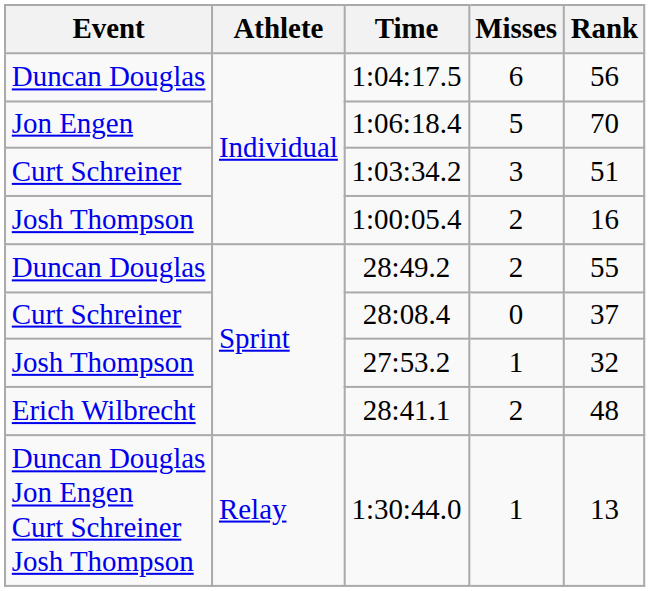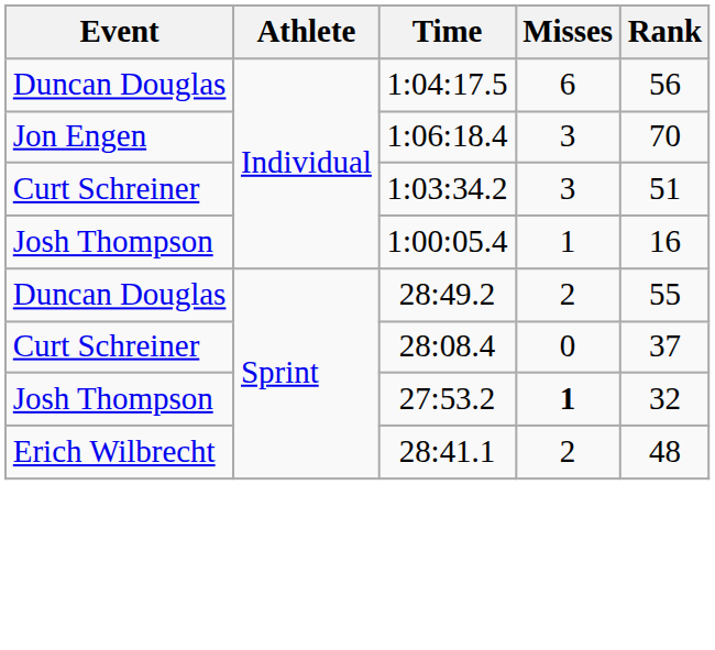 <table class=wikitable style=font-size:90%;text-align:center>
 <tr>
 <th>Event</th>
 <th>Athlete</th>
 <th>Time</th>
 <th>Misses</th>
 <th>Rank</th>
 </tr>
 <tr>
 <td align=left><a href='#'>Duncan Douglas</a></td>
 <td align=left rowspan=4><a href='#'>Individual</a></td>
 <td>1:04:17.5</td>
 <td>6</td>
 <td>56</td>
 </tr>
 <tr>
 <td align=left><a href='#'>Jon Engen</a></td>
 <td>1:06:18.4</td>
-<td>5</td>
+<td>3</td>
 <td>70</td>
 </tr>
 <tr>
 <td align=left><a href='#'>Curt Schreiner</a></td>
 <td>1:03:34.2</td>
 <td>3</td>
 <td>51</td>
 </tr>
 <tr>
 <td align=left><a href='#'>Josh Thompson</a></td>
 <td>1:00:05.4</td>
-<td>2</td>
+<td>1</td>
 <td>16</td>
 </tr>
 <tr>
 <td align=left><a href='#'>Duncan Douglas</a></td>
 <td align=left rowspan=4><a href='#'>Sprint</a></td>
 <td>28:49.2</td>
 <td>2</td>
 <td>55</td>
 </tr>
 <tr>
 <td align=left><a href='#'>Curt Schreiner</a></td>
 <td>28:08.4</td>
 <td>0</td>
 <td>37</td>
 </tr>
 <tr>
 <td align=left><a href='#'>Josh Thompson</a></td>
 <td>27:53.2</td>
-<td>1</td>
+<td><strong>1</strong></td>
 <td>32</td>
 </tr>
 <tr>
 <td align=left><a href='#'>Erich Wilbrecht</a></td>
 <td>28:41.1</td>
 <td>2</td>
 <td>48</td>
 </tr>
-<tr>
-<td align=left><a href='#'>Duncan Douglas</a><br><a href='#'>Jon Engen</a><br><a href='#'>Curt Schreiner</a><br><a href='#'>Josh Thompson</a></td>
-<td align=left><a href='#'>Relay</a></td>
-<td>1:30:44.0</td>
-<td>1</td>
-<td>13</td>
-</tr>
 </table>
